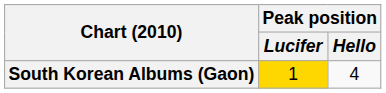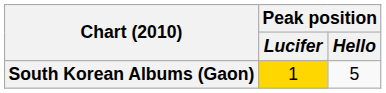 <table class="wikitable plainrowheaders" style="text-align:center">
 <tr>
 <th scope="col" rowspan="2">Chart (2010)</th>
 <th scope="col" colspan="2">Peak position</th>
 </tr>
 <tr>
 <th><em>Lucifer</em></th>
 <th><em>Hello</em></th>
 </tr>
 <tr>
 <th scope="row">South Korean Albums (Gaon)</th>
 <td style="background: gold;">1</td>
-<td>4</td>
+<td>5</td>
 </tr>
 </table>
